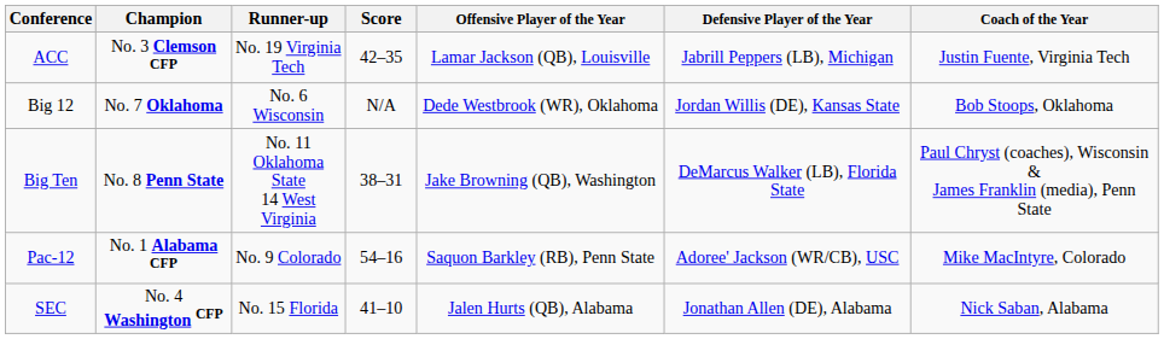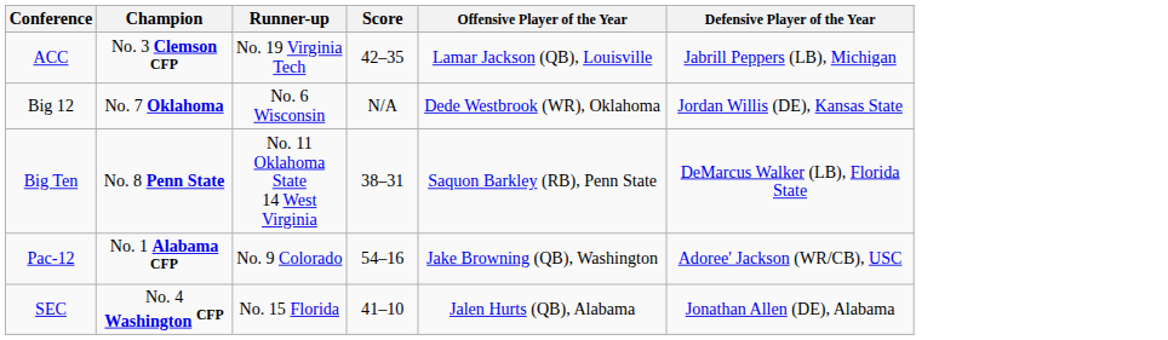 <table class="wikitable" style="text-align:center;">
 <tr>
 <th style="width:50px">Conference</th>
 <th style="width:120px">Champion</th>
 <th style="width:100px">Runner-up</th>
 <th style="width:60px;">Score</th>
 <th style="width:225px"><small>Offensive Player of the Year</small></th>
 <th style="width:225px"><small>Defensive Player of the Year</small></th>
-<th style="width:225px"><small>Coach of the Year</small></th>
 </tr>
 <tr>
 <td><a href='#'>ACC</a></td>
 <td>No. 3 <strong><a href='#'>Clemson</a></strong> <sup><strong>CFP</strong></sup></td>
 <td>No. 19 <a href='#'>Virginia Tech</a></td>
 <td>42–35</td>
 <td><a href='#'>Lamar Jackson</a> (QB), <a href='#'>Louisville</a></td>
 <td><a href='#'>Jabrill Peppers</a> (LB), <a href='#'>Michigan</a></td>
-<td><a href='#'>Justin Fuente</a>, Virginia Tech</td>
 </tr>
 <tr>
 <td>Big 12</td>
 <td>No. 7 <strong><a href='#'>Oklahoma</a></strong></td>
 <td>No. 6 <a href='#'>Wisconsin</a></td>
 <td>N/A</td>
 <td><a href='#'>Dede Westbrook</a> (WR), Oklahoma</td>
 <td><a href='#'>Jordan Willis</a> (DE), <a href='#'>Kansas State</a></td>
-<td><a href='#'>Bob Stoops</a>, Oklahoma</td>
 </tr>
 <tr>
 <td><a href='#'>Big Ten</a></td>
 <td>No. 8 <strong><a href='#'>Penn State</a></strong></td>
 <td>No. 11 <a href='#'>Oklahoma State</a><br>14 <a href='#'>West Virginia</a></td>
 <td>38–31</td>
-<td><a href='#'>Jake Browning</a> (QB), Washington</td>
+<td><a href='#'>Saquon Barkley</a> (RB), Penn State</td>
 <td><a href='#'>DeMarcus Walker</a> (LB), <a href='#'>Florida State</a></td>
-<td><a href='#'>Paul Chryst</a> (coaches), Wisconsin <br>  & <br> <a href='#'>James Franklin</a> (media), Penn State</td>
 </tr>
 <tr>
 <td><a href='#'>Pac-12</a></td>
 <td>No. 1 <strong><a href='#'>Alabama</a> <sup>CFP</sup></strong></td>
 <td>No. 9 <a href='#'>Colorado</a></td>
 <td>54–16</td>
-<td><a href='#'>Saquon Barkley</a> (RB), Penn State</td>
+<td><a href='#'>Jake Browning</a> (QB), Washington</td>
 <td><a href='#'>Adoree' Jackson</a> (WR/CB), <a href='#'>USC</a></td>
-<td><a href='#'>Mike MacIntyre</a>, Colorado</td>
 </tr>
 <tr>
 <td><a href='#'>SEC</a></td>
 <td>No. 4 <strong><a href='#'>Washington</a></strong> <sup><strong>CFP</strong></sup></td>
 <td>No. 15 <a href='#'>Florida</a></td>
 <td>41–10</td>
 <td><a href='#'>Jalen Hurts</a> (QB), Alabama</td>
 <td><a href='#'>Jonathan Allen</a> (DE), Alabama</td>
-<td><a href='#'>Nick Saban</a>, Alabama</td>
 </tr>
 </table>
